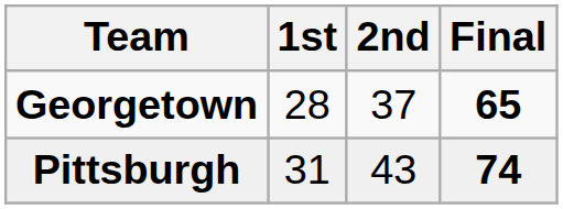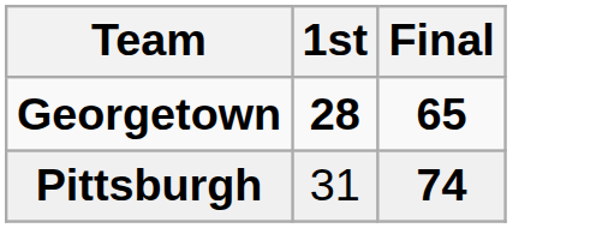 <table class="wikitable">
 <tr colspan="10">
 <th>Team</th>
 <th>1st</th>
-<th>2nd</th>
 <th>Final</th>
 </tr>
 <tr style="text-align:center;">
 <td><strong>Georgetown</strong></td>
-<td>28</td>
-<td>37</td>
+<td><strong>28</strong></td>
 <td><strong>65</strong></td>
 </tr>
 <tr style="text-align:center; background:#f0f0f0;">
 <td><strong>Pittsburgh</strong></td>
 <td>31</td>
-<td>43</td>
 <td><strong>74</strong></td>
 </tr>
 </table>
